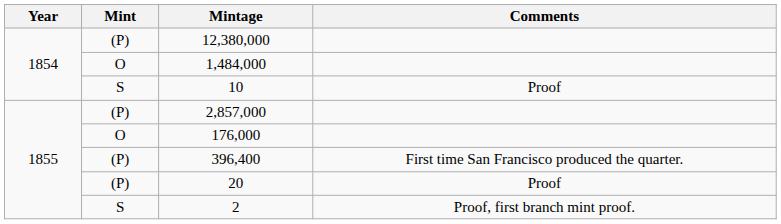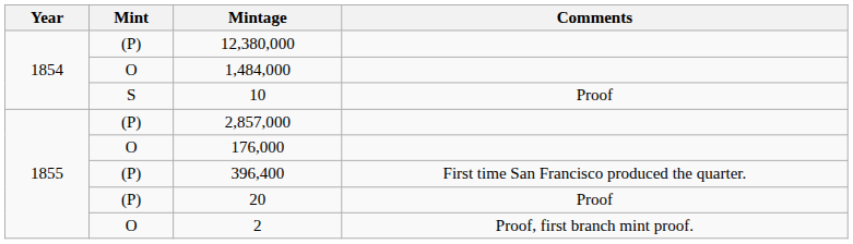 <table class="wikitable sortable" style="min-width:65%; text-align:center;">
 <tr>
 <th width="10%">Year</th>
 <th width="10%">Mint</th>
 <th width="20%">Mintage</th>
 <th width="60%">Comments</th>
 </tr>
 <tr>
 <td rowspan="3">1854</td>
 <td>(P)</td>
 <td>12,380,000</td>
 <td></td>
 </tr>
 <tr>
 <td>O</td>
 <td>1,484,000</td>
 <td></td>
 </tr>
 <tr>
 <td>S</td>
 <td>10</td>
 <td>Proof</td>
 </tr>
 <tr>
 <td rowspan="5">1855</td>
 <td>(P)</td>
 <td>2,857,000</td>
 <td></td>
 </tr>
 <tr>
 <td>O</td>
 <td>176,000</td>
 <td></td>
 </tr>
 <tr>
 <td>(P)</td>
 <td>396,400</td>
 <td>First time San Francisco produced the quarter.</td>
 </tr>
 <tr>
 <td>(P)</td>
 <td>20</td>
 <td>Proof</td>
 </tr>
 <tr>
-<td>S</td>
+<td>O</td>
 <td>2</td>
 <td>Proof, first branch mint proof.</td>
 </tr>
 </table>
